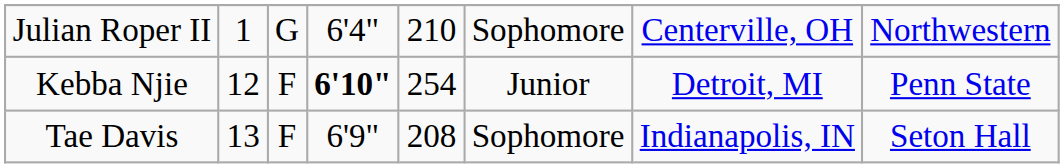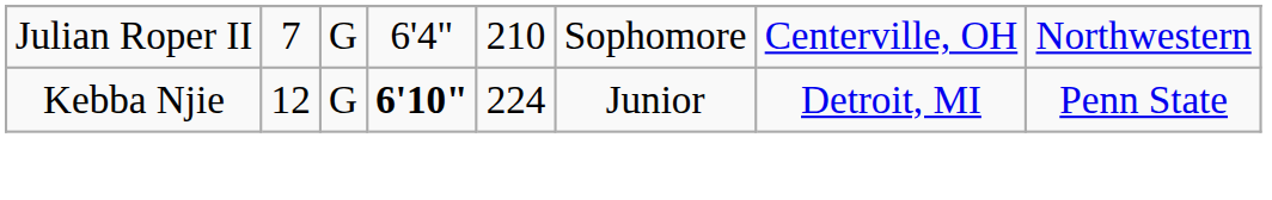 <table class="wikitable sortable" border="1" style="text-align:center;">
 <tr align=center>
 </tr>
 <tr>
 <td>Julian Roper II</td>
-<td>1</td>
+<td>7</td>
 <td>G</td>
 <td>6'4"</td>
 <td>210</td>
 <td>Sophomore</td>
 <td><a href='#'>Centerville, OH</a></td>
 <td><a href='#'>Northwestern</a></td>
 </tr>
 <tr>
 <td>Kebba Njie</td>
 <td>12</td>
-<td>F</td>
+<td>G</td>
 <td><strong>6'10"</strong></td>
-<td>254</td>
+<td>224</td>
 <td>Junior</td>
 <td><a href='#'>Detroit, MI</a></td>
 <td><a href='#'>Penn State</a></td>
 </tr>
-<tr>
-<td>Tae Davis</td>
-<td>13</td>
-<td>F</td>
-<td>6'9"</td>
-<td>208</td>
-<td>Sophomore</td>
-<td><a href='#'>Indianapolis, IN</a></td>
-<td><a href='#'>Seton Hall</a></td>
-</tr>
 </table>
